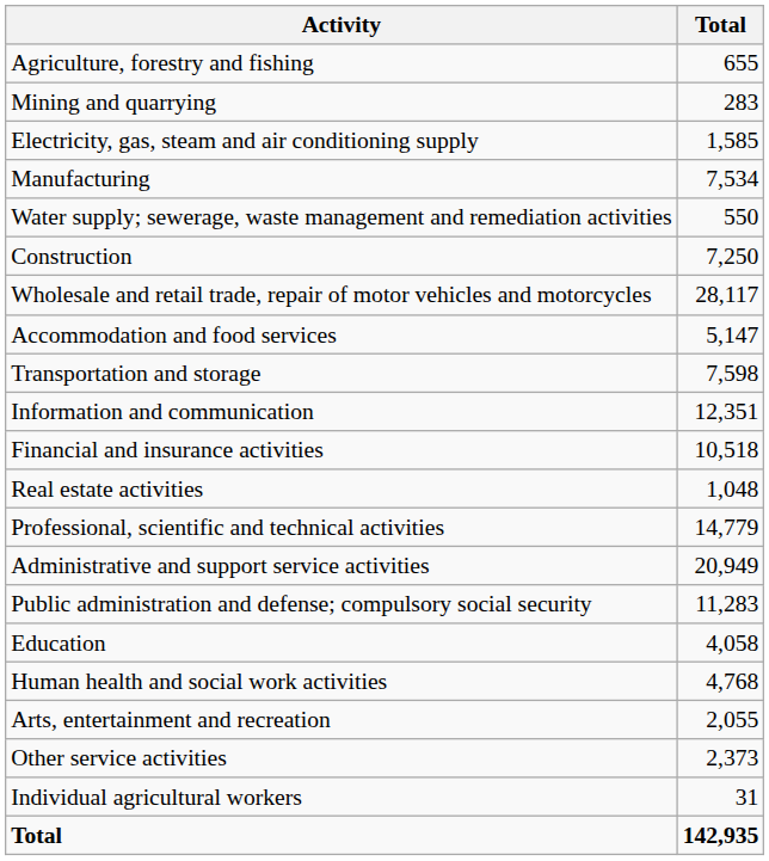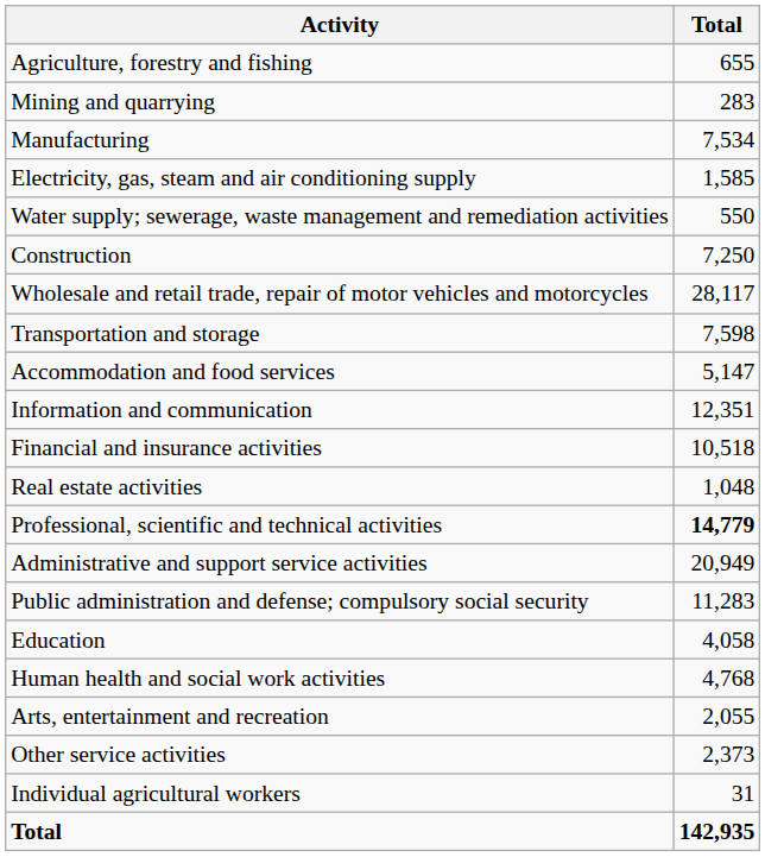 <table class="wikitable sortable" style="font-size:95%;">
 <tr>
 <th>Activity</th>
 <th>Total</th>
 </tr>
 <tr>
 <td>Agriculture, forestry and fishing</td>
 <td align="right">655</td>
 </tr>
 <tr>
 <td>Mining and quarrying</td>
 <td align="right">283</td>
 </tr>
 <tr>
+<td>Manufacturing</td>
+<td align="right">7,534</td>
+</tr>
+<tr>
 <td>Electricity, gas, steam and air conditioning supply</td>
 <td align="right">1,585</td>
-</tr>
-<tr>
-<td>Manufacturing</td>
-<td align="right">7,534</td>
 </tr>
 <tr>
 <td>Water supply; sewerage, waste management and remediation activities</td>
 <td align="right">550</td>
 </tr>
 <tr>
 <td>Construction</td>
 <td align="right">7,250</td>
 </tr>
 <tr>
 <td>Wholesale and retail trade, repair of motor vehicles and motorcycles</td>
 <td align="right">28,117</td>
 </tr>
 <tr>
+<td>Transportation and storage</td>
+<td align="right">7,598</td>
+</tr>
+<tr>
 <td>Accommodation and food services</td>
 <td align="right">5,147</td>
-</tr>
-<tr>
-<td>Transportation and storage</td>
-<td align="right">7,598</td>
 </tr>
 <tr>
 <td>Information and communication</td>
 <td align="right">12,351</td>
 </tr>
 <tr>
 <td>Financial and insurance activities</td>
 <td align="right">10,518</td>
 </tr>
 <tr>
 <td>Real estate activities</td>
 <td align="right">1,048</td>
 </tr>
 <tr>
 <td>Professional, scientific and technical activities</td>
-<td align="right">14,779</td>
+<td align="right"><strong>14,779</strong></td>
 </tr>
 <tr>
 <td>Administrative and support service activities</td>
 <td align="right">20,949</td>
 </tr>
 <tr>
 <td>Public administration and defense; compulsory social security</td>
 <td align="right">11,283</td>
 </tr>
 <tr>
 <td>Education</td>
 <td align="right">4,058</td>
 </tr>
 <tr>
 <td>Human health and social work activities</td>
 <td align="right">4,768</td>
 </tr>
 <tr>
 <td>Arts, entertainment and recreation</td>
 <td align="right">2,055</td>
 </tr>
 <tr>
 <td>Other service activities</td>
 <td align="right">2,373</td>
 </tr>
 <tr>
 <td>Individual agricultural workers</td>
 <td align="right">31</td>
 </tr>
 <tr class="sortbottom">
 <td><strong>Total</strong></td>
 <td align="right"><strong>142,935</strong></td>
 </tr>
 </table>
